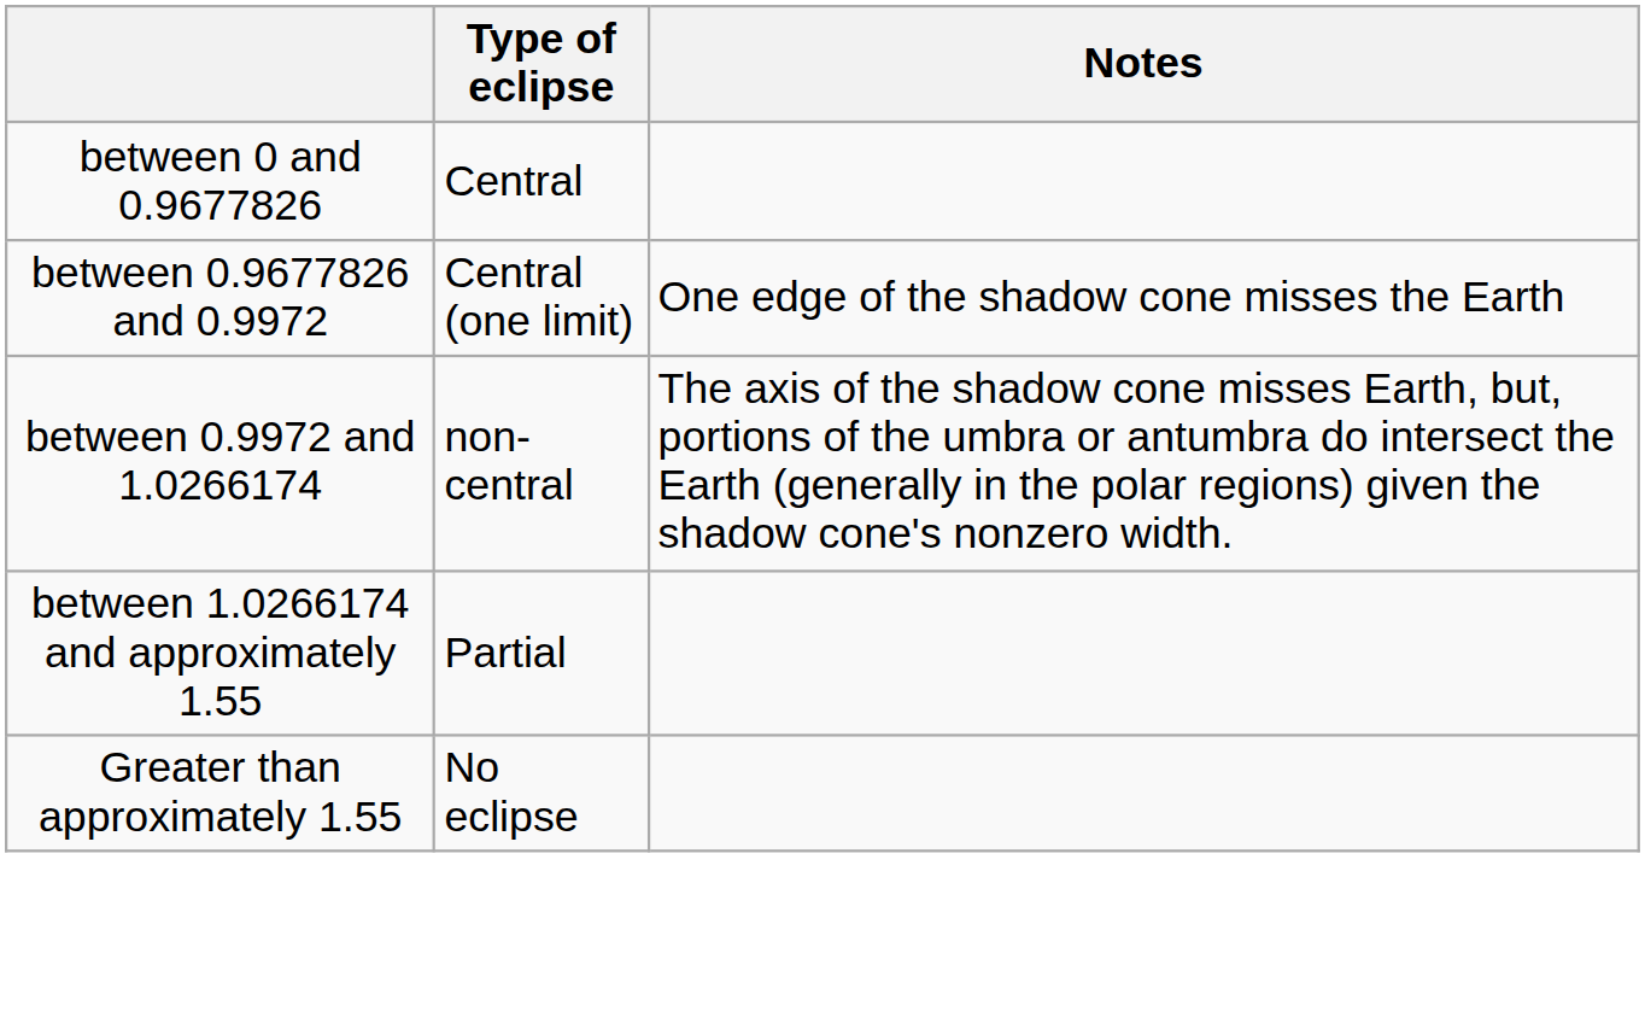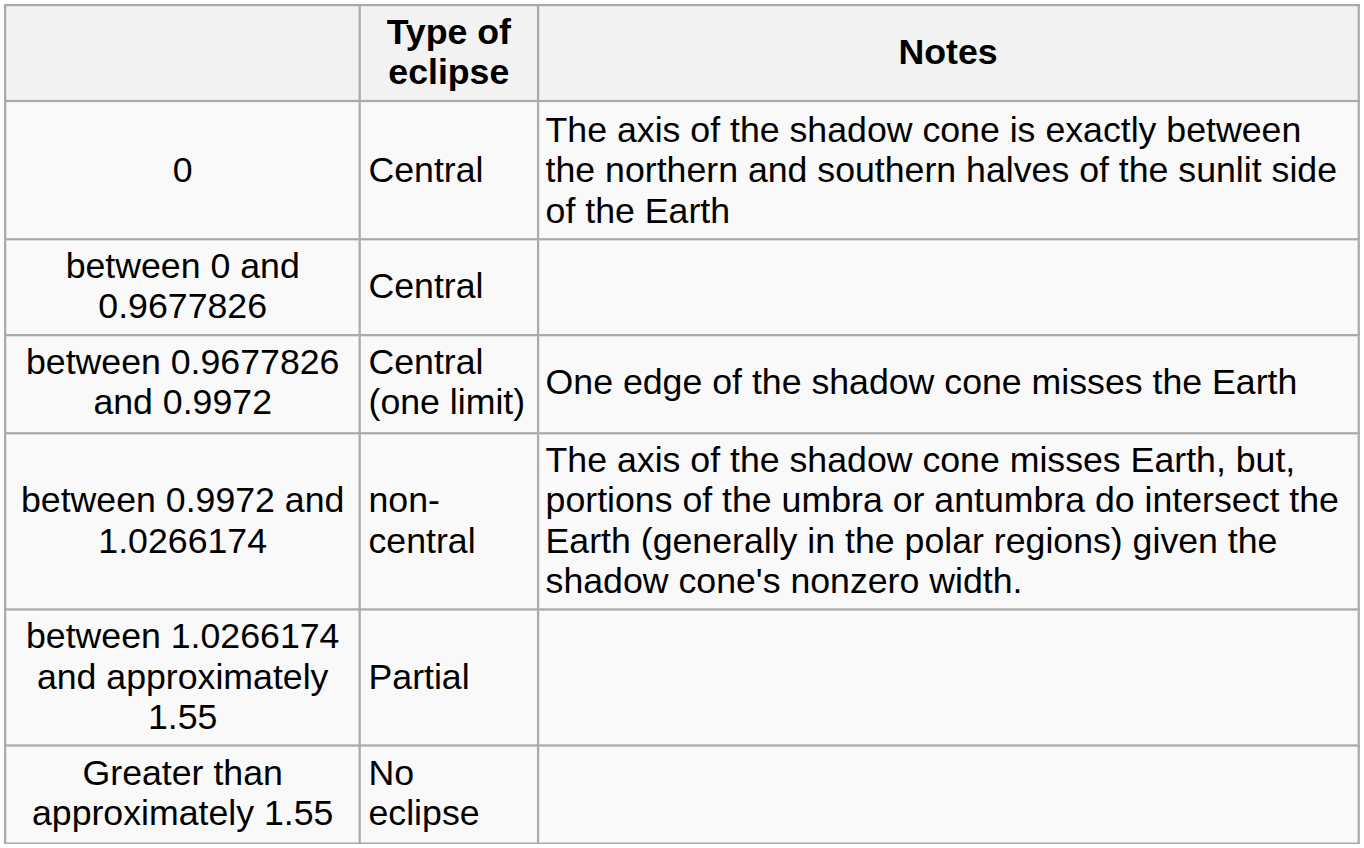 <table class="wikitable plainrowheaders">
 <tr>
 <th align=center></th>
 <th>Type of eclipse</th>
 <th>Notes</th>
+</tr>
+<tr>
+<td align=center>0</td>
+<td>Central</td>
+<td>The axis of the shadow cone is exactly between the northern and southern halves of the sunlit side of the Earth</td>
 </tr>
 <tr>
 <td align=center>between 0 and 0.9677826</td>
 <td>Central</td>
 <td></td>
 </tr>
 <tr>
 <td align=center>between 0.9677826 and 0.9972</td>
 <td>Central (one limit)</td>
 <td>One edge of the shadow cone misses the Earth</td>
 </tr>
 <tr>
 <td align=center>between 0.9972 and 1.0266174</td>
 <td>non-central</td>
 <td>The axis of the shadow cone misses Earth, but, portions of the umbra or antumbra do intersect the Earth (generally in the polar regions) given the shadow cone's nonzero width.</td>
 </tr>
 <tr>
 <td align=center>between 1.0266174 and approximately 1.55</td>
 <td>Partial</td>
 </tr>
 <tr>
 <td align=center>Greater than approximately 1.55</td>
 <td>No eclipse</td>
 <td></td>
 </tr>
 </table>
